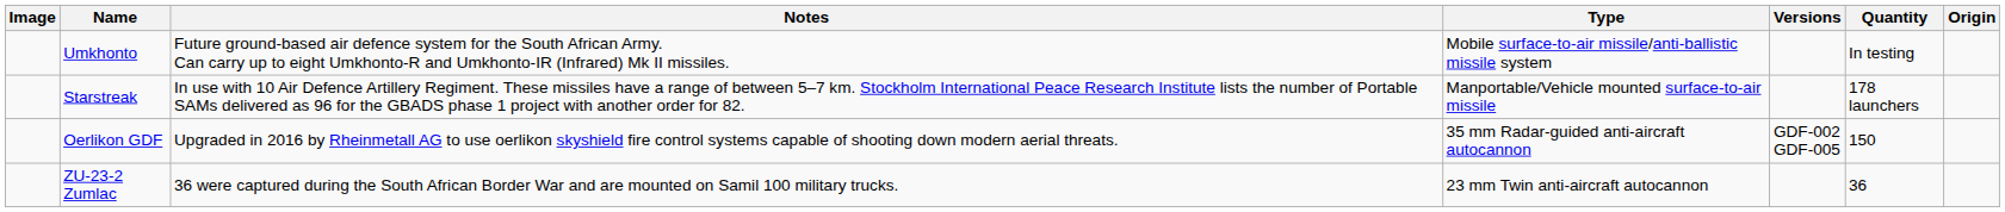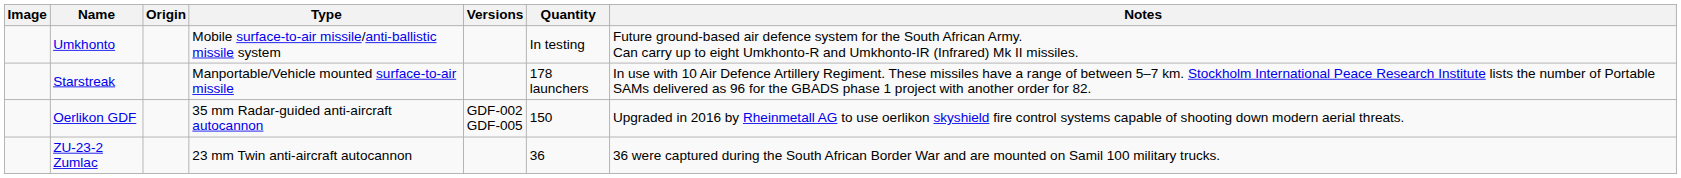 <table class="wikitable">
 <tr>
 <th>Image</th>
 <th>Name</th>
-<th>Notes</th>
+<th>Origin</th>
 <th>Type</th>
 <th>Versions</th>
 <th>Quantity</th>
-<th>Origin</th>
+<th>Notes</th>
 </tr>
 <tr>
 <td></td>
 <td><a href='#'>Umkhonto</a></td>
-<td>Future ground-based air defence system for the South African Army.<br>Can carry up to eight Umkhonto-R and Umkhonto-IR (Infrared) Mk II missiles.</td>
+<td><br></td>
 <td>Mobile <a href='#'>surface-to-air missile</a>/<a href='#'>anti-ballistic missile</a> system</td>
 <td></td>
 <td>In testing</td>
-<td><br></td>
+<td>Future ground-based air defence system for the South African Army.<br>Can carry up to eight Umkhonto-R and Umkhonto-IR (Infrared) Mk II missiles.</td>
 </tr>
 <tr>
 <td></td>
 <td><a href='#'>Starstreak</a></td>
-<td>In use with 10 Air Defence Artillery Regiment. These missiles have a range of between 5–7 km. <a href='#'>Stockholm International Peace Research Institute</a> lists the number of Portable SAMs delivered as 96 for the GBADS phase 1 project with another order for 82.</td>
+<td><br></td>
 <td>Manportable/Vehicle mounted <a href='#'>surface-to-air missile</a></td>
 <td></td>
 <td>178 launchers</td>
-<td><br></td>
+<td>In use with 10 Air Defence Artillery Regiment. These missiles have a range of between 5–7 km. <a href='#'>Stockholm International Peace Research Institute</a> lists the number of Portable SAMs delivered as 96 for the GBADS phase 1 project with another order for 82.</td>
 </tr>
 <tr>
 <td></td>
 <td><a href='#'>Oerlikon GDF</a></td>
-<td>Upgraded in 2016 by <a href='#'>Rheinmetall AG</a> to use oerlikon <a href='#'>skyshield</a> fire control systems capable of shooting down modern aerial threats.</td>
+<td><br></td>
 <td>35 mm Radar-guided anti-aircraft <a href='#'>autocannon</a></td>
 <td>GDF-002<br>GDF-005</td>
 <td>150</td>
-<td><br></td>
+<td>Upgraded in 2016 by <a href='#'>Rheinmetall AG</a> to use oerlikon <a href='#'>skyshield</a> fire control systems capable of shooting down modern aerial threats.</td>
 </tr>
 <tr>
 <td></td>
 <td><a href='#'>ZU-23-2 Zumlac</a></td>
-<td>36 were captured during the South African Border War and are mounted on Samil 100 military trucks.</td>
+<td></td>
 <td>23 mm Twin anti-aircraft autocannon</td>
 <td></td>
 <td>36</td>
-<td></td>
+<td>36 were captured during the South African Border War and are mounted on Samil 100 military trucks.</td>
 </tr>
 </table>
